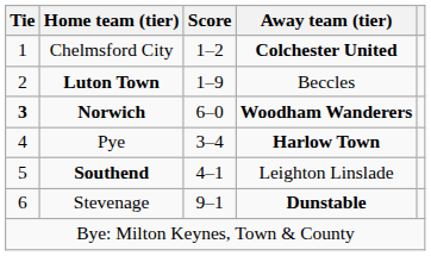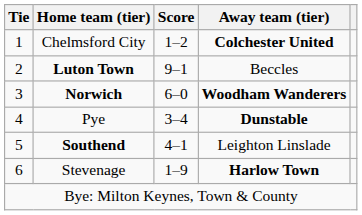 <table class="wikitable" style="text-align:center; font-size:85%">
 <tr>
 <th>Tie</th>
 <th>Home team (tier)</th>
 <th>Score</th>
 <th>Away team (tier)</th>
 <th></th>
 </tr>
 <tr>
 <td align="center">1</td>
 <td>Chelmsford City</td>
 <td align="center">1–2</td>
 <td><strong>Colchester United</strong></td>
 <td></td>
 </tr>
 <tr>
 <td align="center">2</td>
 <td><strong>Luton Town</strong></td>
-<td align="center">1–9</td>
+<td align="center">9–1</td>
 <td>Beccles</td>
 <td></td>
 </tr>
 <tr>
-<td align="center"><strong>3</strong></td>
+<td align="center">3</td>
 <td><strong>Norwich</strong></td>
 <td align="center">6–0</td>
 <td><strong>Woodham Wanderers</strong></td>
 <td></td>
 </tr>
 <tr>
 <td align="center">4</td>
 <td>Pye</td>
 <td align="center">3–4</td>
-<td><strong>Harlow Town</strong></td>
+<td><strong>Dunstable</strong></td>
 <td></td>
 </tr>
 <tr>
 <td align="center">5</td>
 <td><strong>Southend</strong></td>
 <td align="center">4–1</td>
 <td>Leighton Linslade</td>
 <td></td>
 </tr>
 <tr>
 <td align="center">6</td>
 <td>Stevenage</td>
-<td align="center">9–1</td>
-<td><strong>Dunstable</strong></td>
+<td align="center">1–9</td>
+<td><strong>Harlow Town</strong></td>
 <td></td>
 </tr>
 <tr>
 <td colspan="5" align="center">Bye: Milton Keynes, Town & County</td>
 </tr>
 </table>
